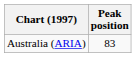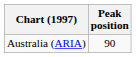 <table class="wikitable sortable plainrowheaders" style="text-align:center;">
 <tr>
 <th scope="col">Chart (1997)</th>
 <th scope="col">Peak<br>position</th>
 </tr>
 <tr>
 <td>Australia (<a href='#'>ARIA</a>)</td>
-<td>83</td>
+<td>90</td>
 </tr>
 </table>
